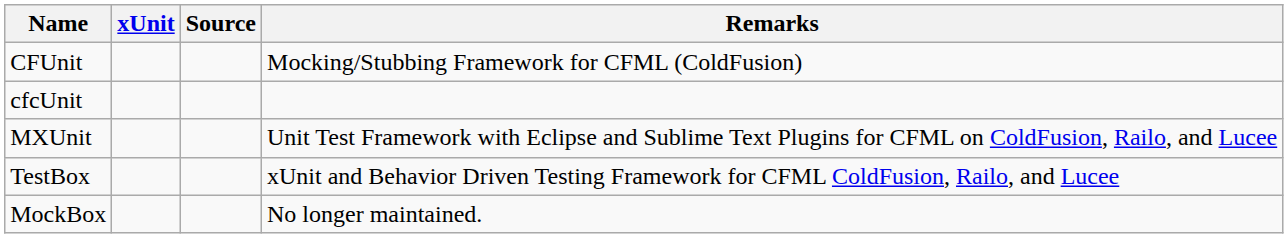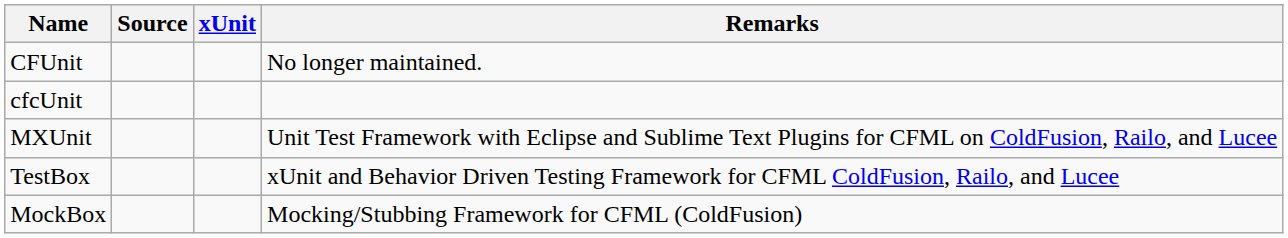 <table class="wikitable sortable">
 <tr>
 <th>Name</th>
+<th>Source</th>
 <th><a href='#'>xUnit</a></th>
-<th>Source</th>
 <th>Remarks</th>
 </tr>
 <tr>
 <td>CFUnit</td>
 <td></td>
 <td></td>
-<td>Mocking/Stubbing Framework for CFML (ColdFusion)</td>
+<td>No longer maintained.</td>
 </tr>
 <tr>
 <td>cfcUnit</td>
 <td></td>
 <td></td>
 <td></td>
 </tr>
 <tr>
 <td>MXUnit</td>
 <td></td>
 <td></td>
 <td>Unit Test Framework with Eclipse and Sublime Text Plugins for CFML on <a href='#'>ColdFusion</a>, <a href='#'>Railo</a>, and <a href='#'>Lucee</a></td>
 </tr>
 <tr>
 <td>TestBox</td>
 <td></td>
 <td></td>
 <td>xUnit and Behavior Driven Testing Framework for CFML <a href='#'>ColdFusion</a>, <a href='#'>Railo</a>, and <a href='#'>Lucee</a></td>
 </tr>
 <tr>
 <td>MockBox</td>
 <td></td>
 <td></td>
-<td>No longer maintained.</td>
+<td>Mocking/Stubbing Framework for CFML (ColdFusion)</td>
 </tr>
 </table>
